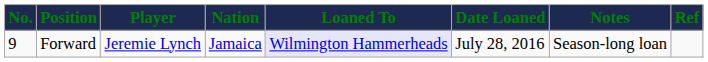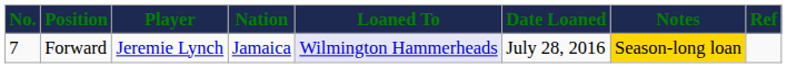 <table class="wikitable" style="text-align:left">
 <tr>
 <th style="background:#1D2951;color:green">No.</th>
 <th style="background:#1D2951;color:green">Position</th>
 <th style="background:#1D2951;color:green">Player</th>
 <th style="background:#1D2951;color:green">Nation</th>
 <th style="background:#1D2951;color:green">Loaned To</th>
 <th style="background:#1D2951;color:green">Date Loaned</th>
 <th style="background:#1D2951;color:green">Notes</th>
 <th style="background:#1D2951;color:green">Ref</th>
 </tr>
 <tr>
-<td>9</td>
+<td>7</td>
 <td>Forward</td>
 <td><a href='#'>Jeremie Lynch</a></td>
 <td> <a href='#'>Jamaica</a></td>
 <td style="background: lavender;"> <a href='#'>Wilmington Hammerheads</a></td>
 <td>July 28, 2016</td>
-<td>Season-long loan</td>
+<td style="background: gold;">Season-long loan</td>
 <td></td>
 </tr>
 </table>
